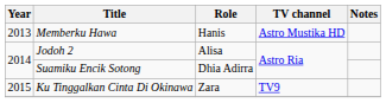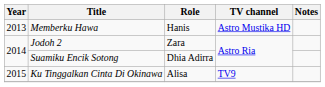 <table class="wikitable">
 <tr>
 <th>Year</th>
 <th>Title</th>
 <th>Role</th>
 <th>TV channel</th>
 <th>Notes</th>
 </tr>
 <tr>
 <td>2013</td>
 <td><em>Memberku Hawa</em></td>
 <td>Hanis</td>
 <td><a href='#'>Astro Mustika HD</a></td>
 <td></td>
 </tr>
 <tr>
 <td rowspan="2">2014</td>
 <td><em>Jodoh 2</em></td>
-<td>Alisa</td>
+<td>Zara</td>
 <td rowspan="2"><a href='#'>Astro Ria</a></td>
 <td></td>
 </tr>
 <tr>
 <td><em>Suamiku Encik Sotong</em></td>
 <td>Dhia Adirra</td>
 <td></td>
 </tr>
 <tr>
 <td>2015</td>
 <td><em>Ku Tinggalkan Cinta Di Okinawa</em></td>
-<td>Zara</td>
+<td>Alisa</td>
 <td><a href='#'>TV9</a></td>
 <td></td>
 </tr>
 <tr>
 </tr>
 </table>
